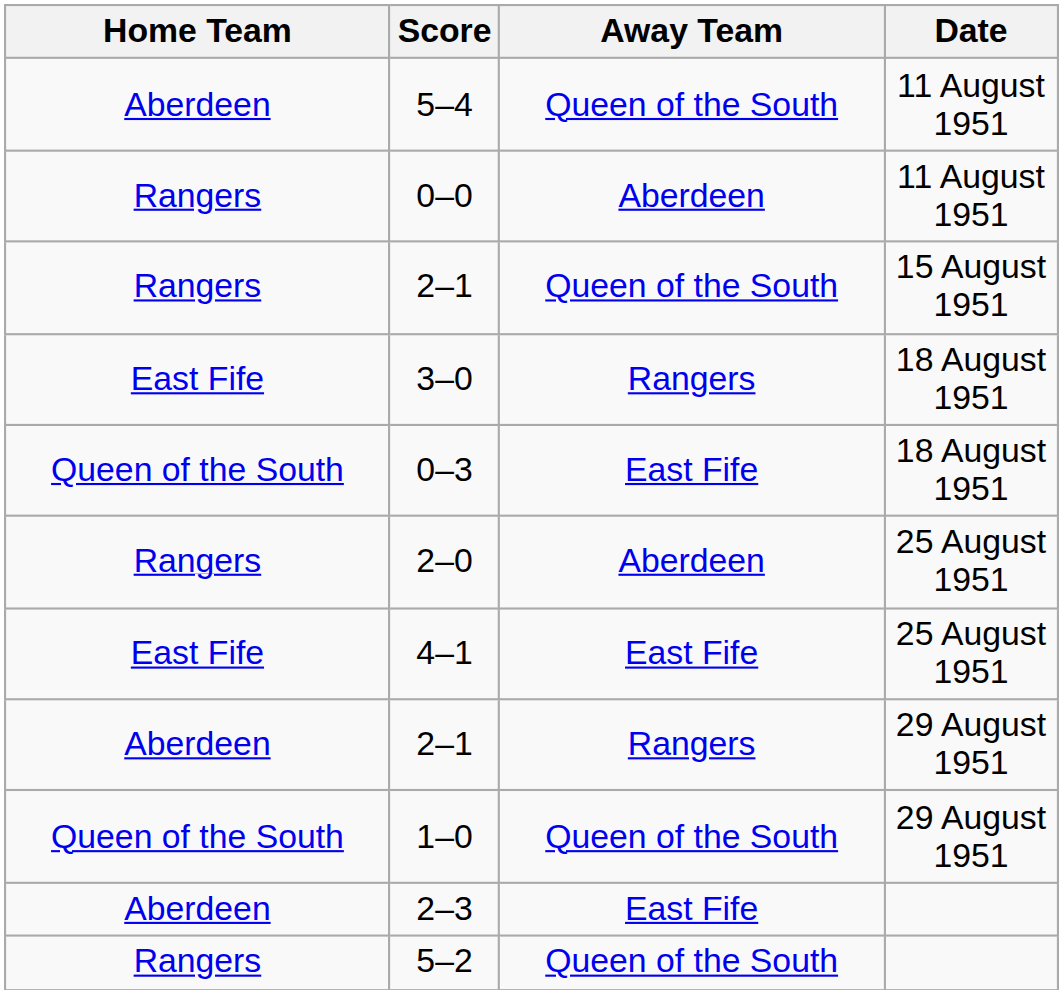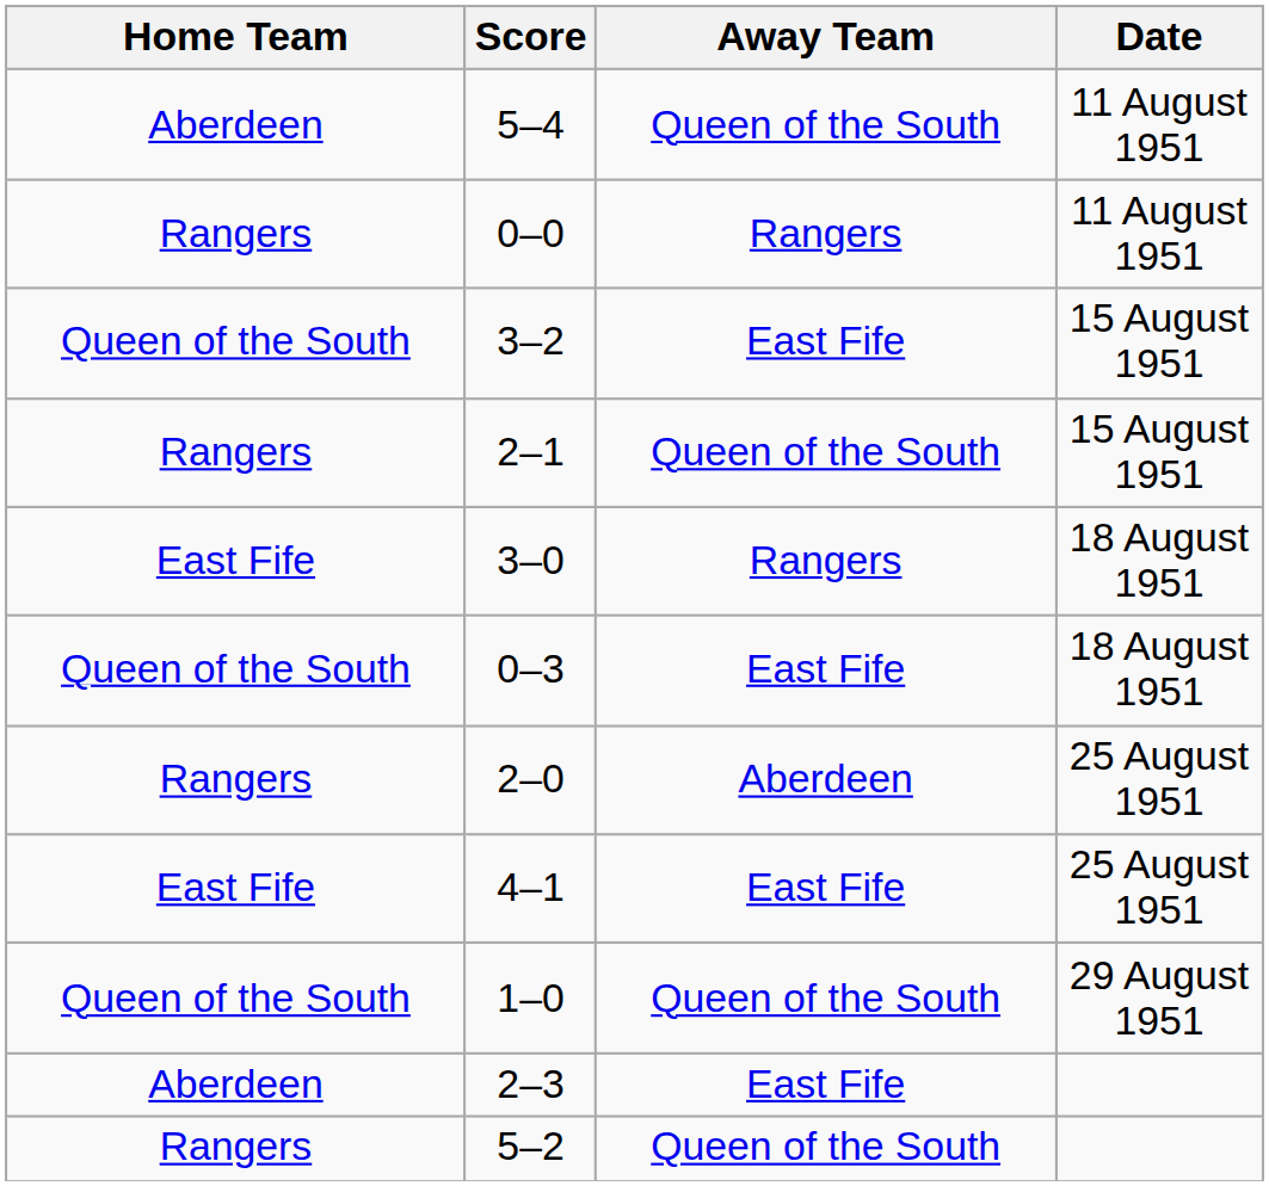 <table class="wikitable" style="text-align:center;">
 <tr>
 <th width=175>Home Team</th>
 <th width=20>Score</th>
 <th width=175>Away Team</th>
 <th width= 75>Date</th>
 </tr>
 <tr>
 <td><a href='#'>Aberdeen</a></td>
 <td>5–4</td>
 <td><a href='#'>Queen of the South</a></td>
 <td>11 August 1951</td>
 </tr>
 <tr>
 <td><a href='#'>Rangers</a></td>
 <td>0–0</td>
-<td><a href='#'>Aberdeen</a></td>
+<td><a href='#'>Rangers</a></td>
 <td>11 August 1951</td>
+</tr>
+<tr>
+<td><a href='#'>Queen of the South</a></td>
+<td>3–2</td>
+<td><a href='#'>East Fife</a></td>
+<td>15 August 1951</td>
 </tr>
 <tr>
 <td><a href='#'>Rangers</a></td>
 <td>2–1</td>
 <td><a href='#'>Queen of the South</a></td>
 <td>15 August 1951</td>
 </tr>
 <tr>
 <td><a href='#'>East Fife</a></td>
 <td>3–0</td>
 <td><a href='#'>Rangers</a></td>
 <td>18 August 1951</td>
 </tr>
 <tr>
 <td><a href='#'>Queen of the South</a></td>
 <td>0–3</td>
 <td><a href='#'>East Fife</a></td>
 <td>18 August 1951</td>
 </tr>
 <tr>
 <td><a href='#'>Rangers</a></td>
 <td>2–0</td>
 <td><a href='#'>Aberdeen</a></td>
 <td>25 August 1951</td>
 </tr>
 <tr>
 <td><a href='#'>East Fife</a></td>
 <td>4–1</td>
 <td><a href='#'>East Fife</a></td>
 <td>25 August 1951</td>
 </tr>
 <tr>
-<td><a href='#'>Aberdeen</a></td>
-<td>2–1</td>
-<td><a href='#'>Rangers</a></td>
-<td>29 August 1951</td>
-</tr>
-<tr>
 <td><a href='#'>Queen of the South</a></td>
 <td>1–0</td>
 <td><a href='#'>Queen of the South</a></td>
 <td>29 August 1951</td>
 </tr>
 <tr>
 <td><a href='#'>Aberdeen</a></td>
 <td>2–3</td>
 <td><a href='#'>East Fife</a></td>
 <td></td>
 </tr>
 <tr>
 <td><a href='#'>Rangers</a></td>
 <td>5–2</td>
 <td><a href='#'>Queen of the South</a></td>
 <td></td>
 </tr>
 <tr>
 </tr>
 </table>
